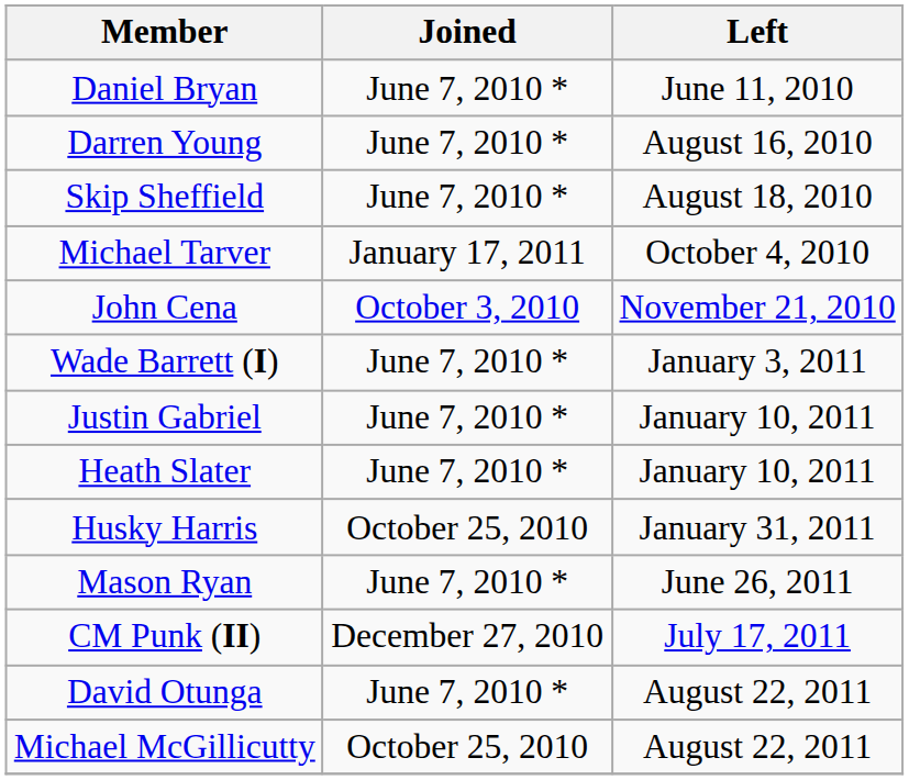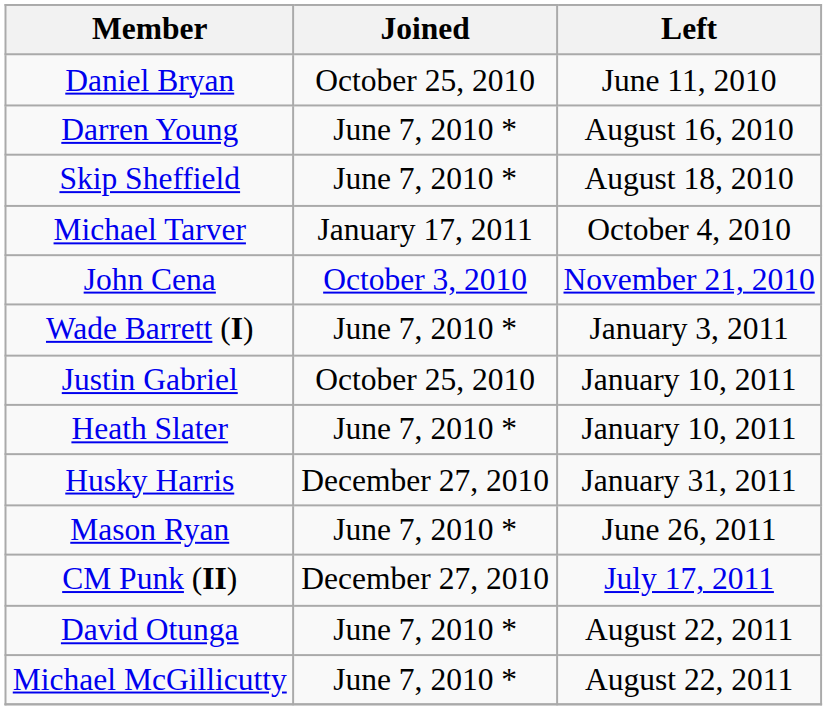 <table class="wikitable" style="font-size:100%; margin: 0.5em 0 0.5em 1em;">
 <tr>
 <th>Member</th>
 <th>Joined</th>
 <th>Left</th>
 </tr>
 <tr>
 <td align="center"><a href='#'>Daniel Bryan</a></td>
-<td align="center">June 7, 2010 *</td>
+<td align="center">October 25, 2010</td>
 <td align="center">June 11, 2010</td>
 </tr>
 <tr>
 <td align="center"><a href='#'>Darren Young</a></td>
 <td align="center">June 7, 2010 *</td>
 <td align="center">August 16, 2010</td>
 </tr>
 <tr>
 <td align="center"><a href='#'>Skip Sheffield</a></td>
 <td align="center">June 7, 2010 *</td>
 <td align="center">August 18, 2010</td>
 </tr>
 <tr>
 <td align="center"><a href='#'>Michael Tarver</a></td>
 <td align="center">January 17, 2011</td>
 <td align="center">October 4, 2010</td>
 </tr>
 <tr>
 <td align="center"><a href='#'>John Cena</a></td>
 <td align="center"><a href='#'>October 3, 2010</a></td>
 <td align="center"><a href='#'>November 21, 2010</a></td>
 </tr>
 <tr>
 <td align="center"><a href='#'>Wade Barrett</a> (<strong>I</strong>)</td>
 <td align="center">June 7, 2010 *</td>
 <td align="center">January 3, 2011</td>
 </tr>
 <tr>
 <td align="center"><a href='#'>Justin Gabriel</a></td>
-<td align="center">June 7, 2010 *</td>
+<td align="center">October 25, 2010</td>
 <td align="center">January 10, 2011</td>
 </tr>
 <tr>
 <td align="center"><a href='#'>Heath Slater</a></td>
 <td align="center">June 7, 2010 *</td>
 <td align="center">January 10, 2011</td>
 </tr>
 <tr>
 <td align="center"><a href='#'>Husky Harris</a></td>
-<td align="center">October 25, 2010</td>
+<td align="center">December 27, 2010</td>
 <td align="center">January 31, 2011</td>
 </tr>
 <tr>
 <td align="center"><a href='#'>Mason Ryan</a></td>
 <td align="center">June 7, 2010 *</td>
 <td align="center">June 26, 2011</td>
 </tr>
 <tr>
 <td align="center"><a href='#'>CM Punk</a> (<strong>II</strong>)</td>
 <td align="center">December 27, 2010</td>
 <td align="center"><a href='#'>July 17, 2011</a></td>
 </tr>
 <tr>
 <td align="center"><a href='#'>David Otunga</a></td>
 <td align="center">June 7, 2010 *</td>
 <td align="center">August 22, 2011</td>
 </tr>
 <tr>
 <td align="center"><a href='#'>Michael McGillicutty</a></td>
-<td align="center">October 25, 2010</td>
+<td align="center">June 7, 2010 *</td>
 <td align="center">August 22, 2011</td>
 </tr>
 <tr>
 </tr>
 </table>
